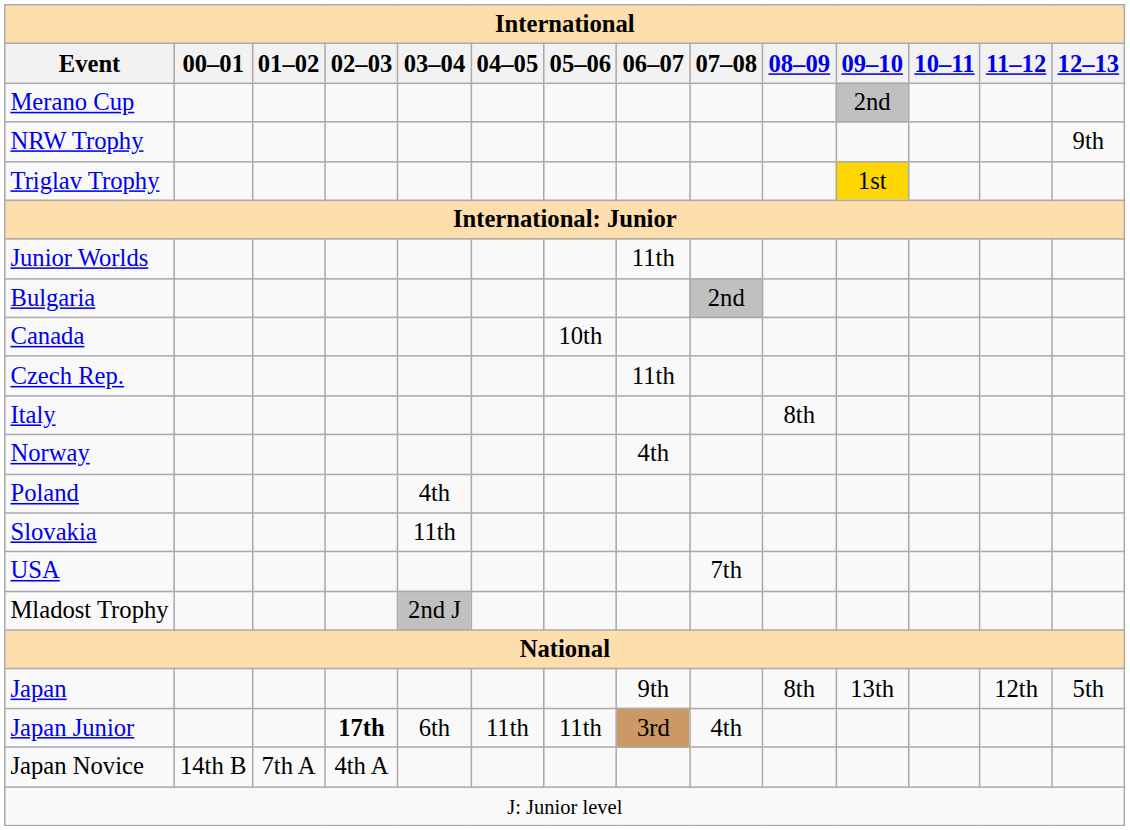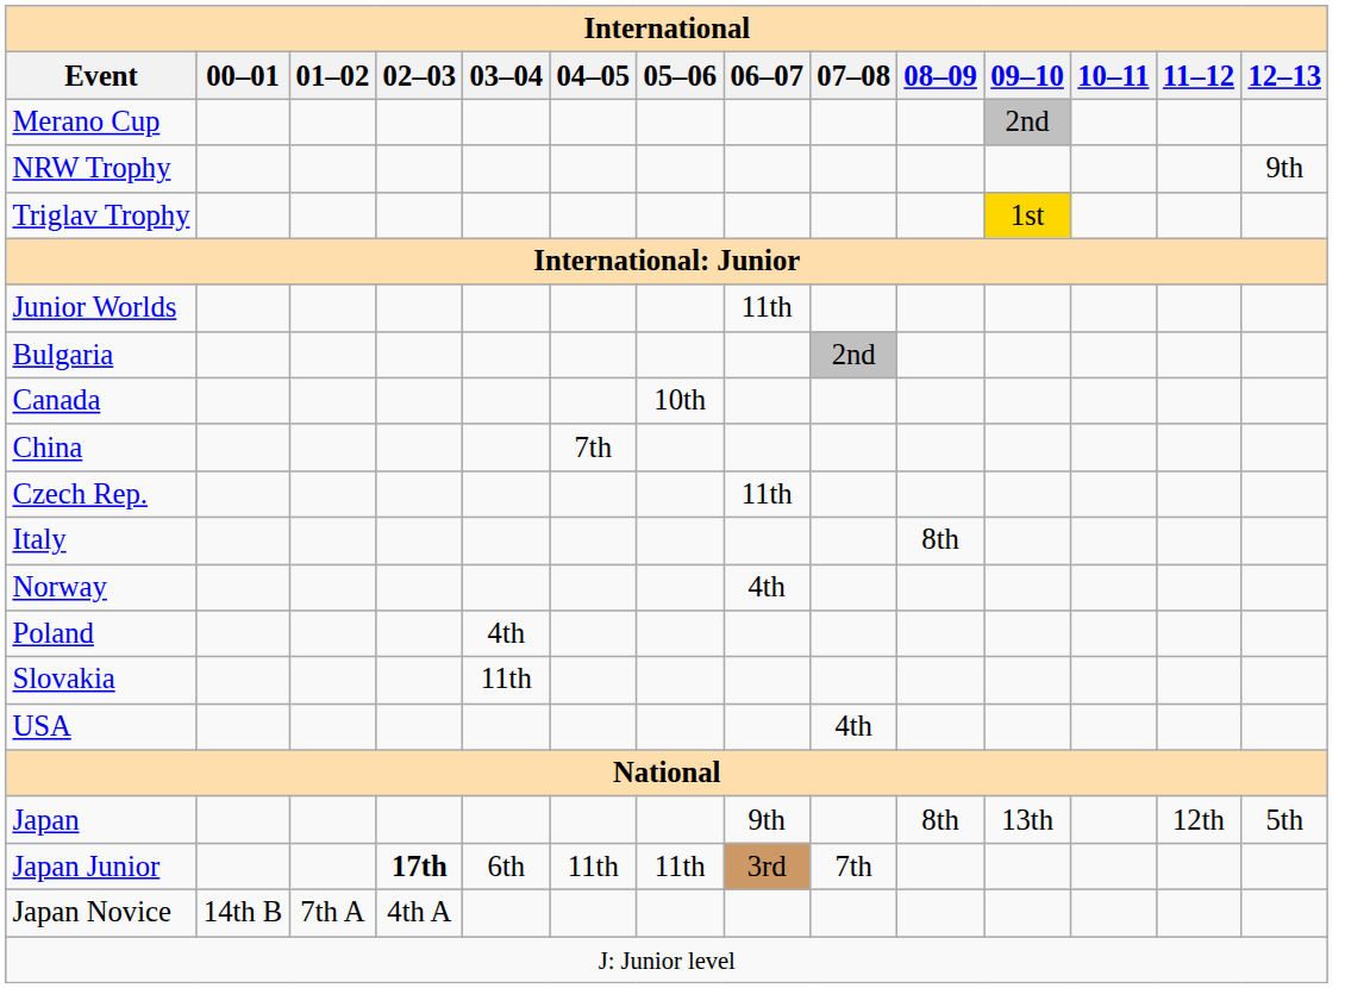 <table class="wikitable" style="text-align:center">
 <tr>
 <th colspan="14" style="background-color: #ffdead; " align="center">International</th>
 </tr>
 <tr>
 <th>Event</th>
 <th>00–01</th>
 <th>01–02</th>
 <th>02–03</th>
 <th>03–04</th>
 <th>04–05</th>
 <th>05–06</th>
 <th>06–07</th>
 <th>07–08</th>
 <th><a href='#'>08–09</a></th>
 <th><a href='#'>09–10</a></th>
 <th><a href='#'>10–11</a></th>
 <th><a href='#'>11–12</a></th>
 <th><a href='#'>12–13</a></th>
 </tr>
 <tr>
 <td align=left><a href='#'>Merano Cup</a></td>
 <td></td>
 <td></td>
 <td></td>
 <td></td>
 <td></td>
 <td></td>
 <td></td>
 <td></td>
 <td></td>
 <td bgcolor=silver>2nd</td>
 <td></td>
 <td></td>
 <td></td>
 </tr>
 <tr>
 <td align=left><a href='#'>NRW Trophy</a></td>
 <td></td>
 <td></td>
 <td></td>
 <td></td>
 <td></td>
 <td></td>
 <td></td>
 <td></td>
 <td></td>
 <td></td>
 <td></td>
 <td></td>
 <td>9th</td>
 </tr>
 <tr>
 <td align=left><a href='#'>Triglav Trophy</a></td>
 <td></td>
 <td></td>
 <td></td>
 <td></td>
 <td></td>
 <td></td>
 <td></td>
 <td></td>
 <td></td>
 <td bgcolor=gold>1st</td>
 <td></td>
 <td></td>
 <td></td>
 </tr>
 <tr>
 <th colspan="14" style="background-color: #ffdead; " align="center">International: Junior</th>
 </tr>
 <tr>
 <td align=left><a href='#'>Junior Worlds</a></td>
 <td></td>
 <td></td>
 <td></td>
 <td></td>
 <td></td>
 <td></td>
 <td>11th</td>
 <td></td>
 <td></td>
 <td></td>
 <td></td>
 <td></td>
 <td></td>
 </tr>
 <tr>
 <td align=left> <a href='#'>Bulgaria</a></td>
 <td></td>
 <td></td>
 <td></td>
 <td></td>
 <td></td>
 <td></td>
 <td></td>
 <td bgcolor=silver>2nd</td>
 <td></td>
 <td></td>
 <td></td>
 <td></td>
 <td></td>
 </tr>
 <tr>
 <td align=left> <a href='#'>Canada</a></td>
 <td></td>
 <td></td>
 <td></td>
 <td></td>
 <td></td>
 <td>10th</td>
 <td></td>
 <td></td>
 <td></td>
 <td></td>
 <td></td>
 <td></td>
 <td></td>
 </tr>
 <tr>
+<td align=left> <a href='#'>China</a></td>
+<td></td>
+<td></td>
+<td></td>
+<td></td>
+<td>7th</td>
+<td></td>
+<td></td>
+<td></td>
+<td></td>
+<td></td>
+<td></td>
+<td></td>
+<td></td>
+</tr>
+<tr>
 <td align=left> <a href='#'>Czech Rep.</a></td>
 <td></td>
 <td></td>
 <td></td>
 <td></td>
 <td></td>
 <td></td>
 <td>11th</td>
 <td></td>
 <td></td>
 <td></td>
 <td></td>
 <td></td>
 <td></td>
 </tr>
 <tr>
 <td align=left> <a href='#'>Italy</a></td>
 <td></td>
 <td></td>
 <td></td>
 <td></td>
 <td></td>
 <td></td>
 <td></td>
 <td></td>
 <td>8th</td>
 <td></td>
 <td></td>
 <td></td>
 <td></td>
 </tr>
 <tr>
 <td align=left> <a href='#'>Norway</a></td>
 <td></td>
 <td></td>
 <td></td>
 <td></td>
 <td></td>
 <td></td>
 <td>4th</td>
 <td></td>
 <td></td>
 <td></td>
 <td></td>
 <td></td>
 <td></td>
 </tr>
 <tr>
 <td align=left> <a href='#'>Poland</a></td>
 <td></td>
 <td></td>
 <td></td>
 <td>4th</td>
 <td></td>
 <td></td>
 <td></td>
 <td></td>
 <td></td>
 <td></td>
 <td></td>
 <td></td>
 <td></td>
 </tr>
 <tr>
 <td align=left> <a href='#'>Slovakia</a></td>
 <td></td>
 <td></td>
 <td></td>
 <td>11th</td>
 <td></td>
 <td></td>
 <td></td>
 <td></td>
 <td></td>
 <td></td>
 <td></td>
 <td></td>
 <td></td>
 </tr>
 <tr>
 <td align=left> <a href='#'>USA</a></td>
 <td></td>
 <td></td>
 <td></td>
 <td></td>
 <td></td>
 <td></td>
 <td></td>
-<td>7th</td>
-<td></td>
-<td></td>
-<td></td>
-<td></td>
-<td></td>
-</tr>
-<tr>
-<td align=left>Mladost Trophy</td>
-<td></td>
-<td></td>
-<td></td>
-<td bgcolor="silver">2nd J</td>
-<td></td>
-<td></td>
-<td></td>
-<td></td>
+<td>4th</td>
 <td></td>
 <td></td>
 <td></td>
 <td></td>
 <td></td>
 </tr>
 <tr>
 <th colspan="14" style="background-color: #ffdead; " align="center">National</th>
 </tr>
 <tr>
 <td align=left><a href='#'>Japan</a></td>
 <td></td>
 <td></td>
 <td></td>
 <td></td>
 <td></td>
 <td></td>
 <td>9th</td>
 <td></td>
 <td>8th</td>
 <td>13th</td>
 <td></td>
 <td>12th</td>
 <td>5th</td>
 </tr>
 <tr>
 <td align=left><a href='#'>Japan Junior</a></td>
 <td></td>
 <td></td>
 <td><strong>17th</strong></td>
 <td>6th</td>
 <td>11th</td>
 <td>11th</td>
 <td bgcolor=cc9966>3rd</td>
-<td>4th</td>
+<td>7th</td>
 <td></td>
 <td></td>
 <td></td>
 <td></td>
 <td></td>
 </tr>
 <tr>
 <td align=left>Japan Novice</td>
 <td>14th B</td>
 <td>7th A</td>
 <td>4th A</td>
 <td></td>
 <td></td>
 <td></td>
 <td></td>
 <td></td>
 <td></td>
 <td></td>
 <td></td>
 <td></td>
 <td></td>
 </tr>
 <tr>
 <td colspan="14" align="center"><small> J: Junior level </small></td>
 </tr>
 </table>
